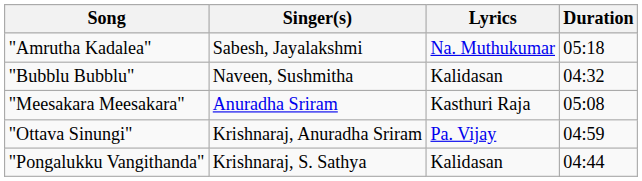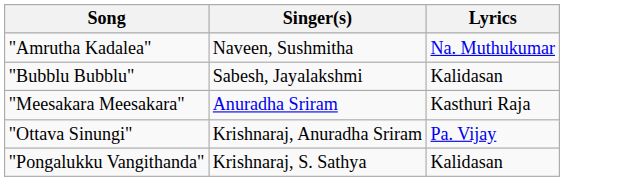 <table class="wikitable">
 <tr style="background:#ccc; text-align:center;">
 <th>Song</th>
 <th>Singer(s)</th>
 <th>Lyrics</th>
-<th>Duration</th>
 </tr>
 <tr>
 <td>"Amrutha Kadalea"</td>
-<td>Sabesh, Jayalakshmi</td>
+<td>Naveen, Sushmitha</td>
 <td><a href='#'>Na. Muthukumar</a></td>
-<td>05:18</td>
 </tr>
 <tr>
 <td>"Bubblu Bubblu"</td>
-<td>Naveen, Sushmitha</td>
+<td>Sabesh, Jayalakshmi</td>
 <td>Kalidasan</td>
-<td>04:32</td>
 </tr>
 <tr>
 <td>"Meesakara Meesakara"</td>
 <td><a href='#'>Anuradha Sriram</a></td>
 <td>Kasthuri Raja</td>
-<td>05:08</td>
 </tr>
 <tr>
 <td>"Ottava Sinungi"</td>
 <td>Krishnaraj, Anuradha Sriram</td>
 <td><a href='#'>Pa. Vijay</a></td>
-<td>04:59</td>
 </tr>
 <tr>
 <td>"Pongalukku Vangithanda"</td>
 <td>Krishnaraj, S. Sathya</td>
 <td>Kalidasan</td>
-<td>04:44</td>
 </tr>
 </table>
